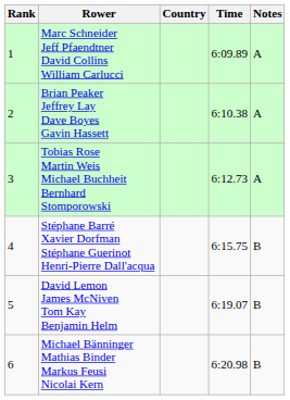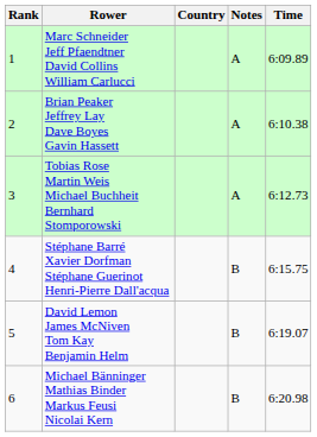 <table class="wikitable sortable" width=60%>
 <tr>
 <th>Rank</th>
 <th>Rower</th>
 <th>Country</th>
+<th>Notes</th>
 <th>Time</th>
-<th>Notes</th>
 </tr>
 <tr bgcolor=ccffcc>
 <td>1</td>
 <td><a href='#'>Marc Schneider</a><br><a href='#'>Jeff Pfaendtner</a><br><a href='#'>David Collins</a><br><a href='#'>William Carlucci</a></td>
 <td></td>
+<td>A</td>
 <td>6:09.89</td>
-<td>A</td>
 </tr>
 <tr bgcolor=ccffcc>
 <td>2</td>
 <td><a href='#'>Brian Peaker</a><br><a href='#'>Jeffrey Lay</a><br><a href='#'>Dave Boyes</a><br><a href='#'>Gavin Hassett</a></td>
 <td></td>
+<td>A</td>
 <td>6:10.38</td>
-<td>A</td>
 </tr>
 <tr bgcolor=ccffcc>
 <td>3</td>
 <td><a href='#'>Tobias Rose</a><br><a href='#'>Martin Weis</a><br><a href='#'>Michael Buchheit</a><br><a href='#'>Bernhard Stomporowski</a></td>
 <td></td>
+<td>A</td>
 <td>6:12.73</td>
-<td>A</td>
 </tr>
 <tr>
 <td>4</td>
 <td><a href='#'>Stéphane Barré</a><br><a href='#'>Xavier Dorfman</a><br><a href='#'>Stéphane Guerinot</a><br><a href='#'>Henri-Pierre Dall'acqua</a></td>
 <td></td>
+<td>B</td>
 <td>6:15.75</td>
-<td>B</td>
 </tr>
 <tr>
 <td>5</td>
 <td><a href='#'>David Lemon</a><br><a href='#'>James McNiven</a><br><a href='#'>Tom Kay</a><br><a href='#'>Benjamin Helm</a></td>
 <td></td>
+<td>B</td>
 <td>6:19.07</td>
-<td>B</td>
 </tr>
 <tr>
 <td>6</td>
 <td><a href='#'>Michael Bänninger</a><br><a href='#'>Mathias Binder</a><br><a href='#'>Markus Feusi</a><br><a href='#'>Nicolai Kern</a></td>
 <td></td>
+<td>B</td>
 <td>6:20.98</td>
-<td>B</td>
 </tr>
 </table>
